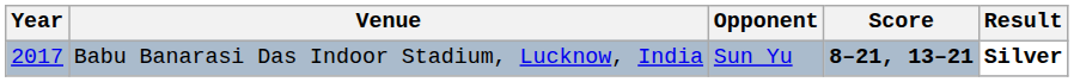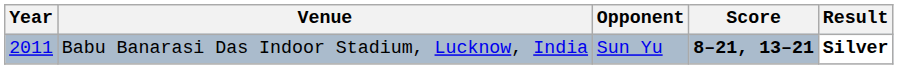 <table class="sortable wikitable" style="font-size: 95%;">
 <tr>
 <th>Year</th>
 <th>Venue</th>
 <th>Opponent</th>
 <th>Score</th>
 <th>Result</th>
 </tr>
 <tr style="background:#AABBCC">
-<td align="center"><a href='#'>2017</a></td>
+<td align="center"><a href='#'>2011</a></td>
 <td align="left">Babu Banarasi Das Indoor Stadium, <a href='#'>Lucknow</a>, <a href='#'>India</a></td>
 <td align="left"> <a href='#'>Sun Yu</a></td>
 <td align="left"><strong>8–21, 13–21</strong></td>
 <td style="text-align:left; background:white"> <strong>Silver</strong></td>
 </tr>
 </table>
